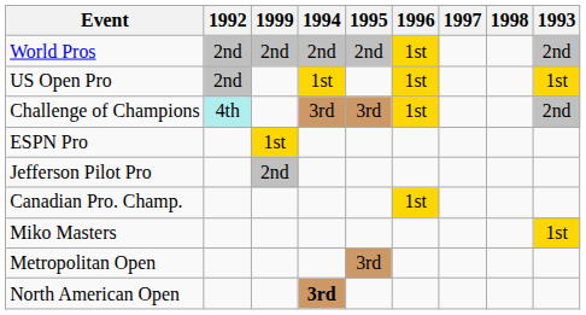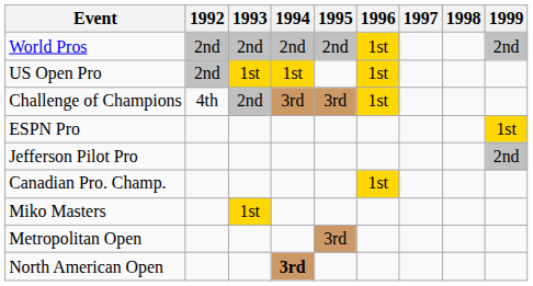 <table class="wikitable" style="text-align:center">
 <tr>
 <th>Event</th>
 <th>1992</th>
-<th>1999</th>
+<th>1993</th>
 <th>1994</th>
 <th>1995</th>
 <th>1996</th>
 <th>1997</th>
 <th>1998</th>
-<th>1993</th>
+<th>1999</th>
 </tr>
 <tr>
 <td align=left><a href='#'>World Pros</a></td>
 <td bgcolor=silver>2nd</td>
 <td bgcolor=silver>2nd</td>
 <td bgcolor=silver>2nd</td>
 <td bgcolor=silver>2nd</td>
 <td bgcolor=gold>1st</td>
 <td></td>
 <td></td>
 <td bgcolor=silver>2nd</td>
 </tr>
 <tr>
 <td align=left>US Open Pro</td>
 <td bgcolor=silver>2nd</td>
-<td></td>
+<td bgcolor=gold>1st</td>
 <td bgcolor=gold>1st</td>
 <td></td>
 <td bgcolor=gold>1st</td>
 <td></td>
 <td></td>
-<td bgcolor=gold>1st</td>
+<td></td>
 </tr>
 <tr>
 <td align=left>Challenge of Champions</td>
-<td style="background: paleturquoise;">4th</td>
-<td></td>
+<td>4th</td>
+<td bgcolor=silver>2nd</td>
 <td bgcolor=cc9966>3rd</td>
 <td bgcolor=cc9966>3rd</td>
 <td bgcolor=gold>1st</td>
 <td></td>
 <td></td>
-<td bgcolor=silver>2nd</td>
+<td></td>
 </tr>
 <tr>
 <td align=left>ESPN Pro</td>
-<td></td>
-<td bgcolor=gold>1st</td>
 <td></td>
 <td></td>
 <td></td>
 <td></td>
 <td></td>
 <td></td>
+<td></td>
+<td bgcolor=gold>1st</td>
 </tr>
 <tr>
 <td align=left>Jefferson Pilot Pro</td>
-<td></td>
-<td bgcolor=silver>2nd</td>
 <td></td>
 <td></td>
 <td></td>
 <td></td>
 <td></td>
 <td></td>
+<td></td>
+<td bgcolor=silver>2nd</td>
 </tr>
 <tr>
 <td align=left>Canadian Pro. Champ.</td>
 <td></td>
 <td></td>
 <td></td>
 <td></td>
 <td bgcolor=gold>1st</td>
 <td></td>
 <td></td>
 <td></td>
 </tr>
 <tr>
 <td align=left>Miko Masters</td>
 <td></td>
+<td bgcolor=gold>1st</td>
 <td></td>
 <td></td>
 <td></td>
 <td></td>
 <td></td>
 <td></td>
-<td bgcolor=gold>1st</td>
 </tr>
 <tr>
 <td align=left>Metropolitan Open</td>
 <td></td>
 <td></td>
 <td></td>
 <td bgcolor=cc9966>3rd</td>
 <td></td>
 <td></td>
 <td></td>
 <td></td>
 </tr>
 <tr>
 <td align=left>North American Open</td>
 <td></td>
 <td></td>
 <td bgcolor=cc9966><strong>3rd</strong></td>
 <td></td>
 <td></td>
 <td></td>
 <td></td>
 <td></td>
 </tr>
 </table>
